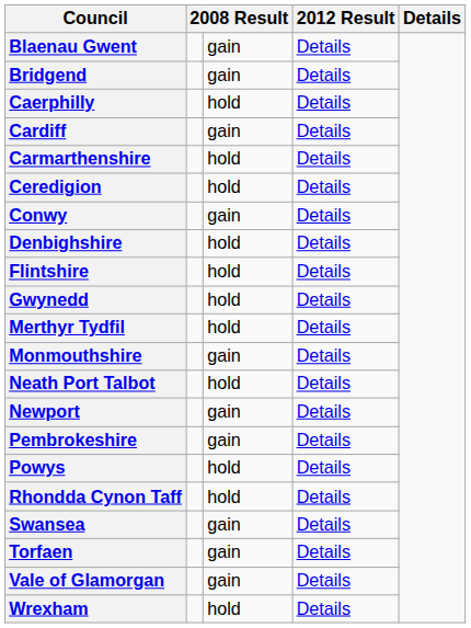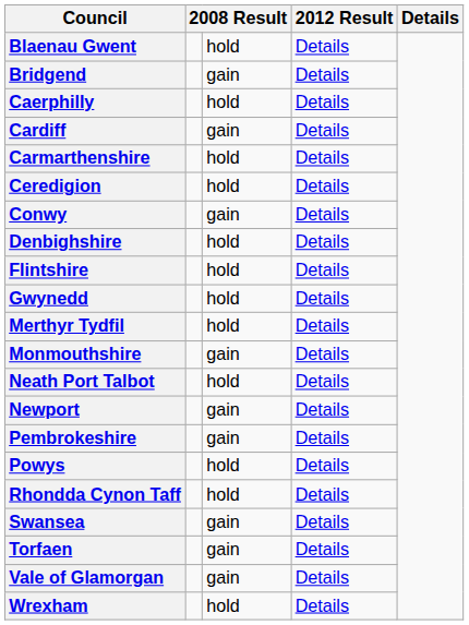 <table class="wikitable sortable">
 <tr>
 <th scope="col">Council</th>
 <th colspan=2>2008 Result</th>
 <th colspan=2>2012 Result</th>
 <th scope="col" class="unsortable">Details</th>
 </tr>
 <tr>
 <th scope="row" style="text-align: left;"><a href='#'>Blaenau Gwent</a></th>
 <td></td>
-<td> gain</td>
+<td> hold</td>
 <td><a href='#'>Details</a></td>
 </tr>
 <tr>
 <th scope="row" style="text-align: left;"><a href='#'>Bridgend</a></th>
 <td></td>
 <td> gain</td>
 <td><a href='#'>Details</a></td>
 </tr>
 <tr>
 <th scope="row" style="text-align: left;"><a href='#'>Caerphilly</a></th>
 <td></td>
 <td> hold</td>
 <td><a href='#'>Details</a></td>
 </tr>
 <tr>
 <th scope="row" style="text-align: left;"><a href='#'>Cardiff</a></th>
 <td></td>
 <td> gain</td>
 <td><a href='#'>Details</a></td>
 </tr>
 <tr>
 <th scope="row" style="text-align: left;"><a href='#'>Carmarthenshire</a></th>
 <td></td>
 <td> hold</td>
 <td><a href='#'>Details</a></td>
 </tr>
 <tr>
 <th scope="row" style="text-align: left;"><a href='#'>Ceredigion</a></th>
 <td></td>
 <td> hold</td>
 <td><a href='#'>Details</a></td>
 </tr>
 <tr>
 <th scope="row" style="text-align: left;"><a href='#'>Conwy</a></th>
 <td></td>
 <td> gain</td>
 <td><a href='#'>Details</a></td>
 </tr>
 <tr>
 <th scope="row" style="text-align: left;"><a href='#'>Denbighshire</a></th>
 <td></td>
 <td> hold</td>
 <td><a href='#'>Details</a></td>
 </tr>
 <tr>
 <th scope="row" style="text-align: left;"><a href='#'>Flintshire</a></th>
 <td></td>
 <td> hold</td>
 <td><a href='#'>Details</a></td>
 </tr>
 <tr>
 <th scope="row" style="text-align: left;"><a href='#'>Gwynedd</a></th>
 <td></td>
 <td> hold</td>
 <td><a href='#'>Details</a></td>
 </tr>
 <tr>
 <th scope="row" style="text-align: left;"><a href='#'>Merthyr Tydfil</a></th>
 <td></td>
 <td> hold</td>
 <td><a href='#'>Details</a></td>
 </tr>
 <tr>
 <th scope="row" style="text-align: left;"><a href='#'>Monmouthshire</a></th>
 <td></td>
 <td> gain</td>
 <td><a href='#'>Details</a></td>
 </tr>
 <tr>
 <th scope="row" style="text-align: left;"><a href='#'>Neath Port Talbot</a></th>
 <td></td>
 <td> hold</td>
 <td><a href='#'>Details</a></td>
 </tr>
 <tr>
 <th scope="row" style="text-align: left;"><a href='#'>Newport</a></th>
 <td></td>
 <td> gain</td>
 <td><a href='#'>Details</a></td>
 </tr>
 <tr>
 <th scope="row" style="text-align: left;"><a href='#'>Pembrokeshire</a></th>
 <td></td>
 <td> gain</td>
 <td><a href='#'>Details</a></td>
 </tr>
 <tr>
 <th scope="row" style="text-align: left;"><a href='#'>Powys</a></th>
 <td></td>
 <td> hold</td>
 <td><a href='#'>Details</a></td>
 </tr>
 <tr>
 <th scope="row" style="text-align: left;"><a href='#'>Rhondda Cynon Taff</a></th>
 <td></td>
 <td> hold</td>
 <td><a href='#'>Details</a></td>
 </tr>
 <tr>
 <th scope="row" style="text-align: left;"><a href='#'>Swansea</a></th>
 <td></td>
 <td> gain</td>
 <td><a href='#'>Details</a></td>
 </tr>
 <tr>
 <th scope="row" style="text-align: left;"><a href='#'>Torfaen</a></th>
 <td></td>
 <td> gain</td>
 <td><a href='#'>Details</a></td>
 </tr>
 <tr>
 <th scope="row" style="text-align: left;"><a href='#'>Vale of Glamorgan</a></th>
 <td></td>
 <td> gain</td>
 <td><a href='#'>Details</a></td>
 </tr>
 <tr>
 <th scope="row" style="text-align: left;"><a href='#'>Wrexham</a></th>
 <td></td>
 <td> hold</td>
 <td><a href='#'>Details</a></td>
 </tr>
 </table>
